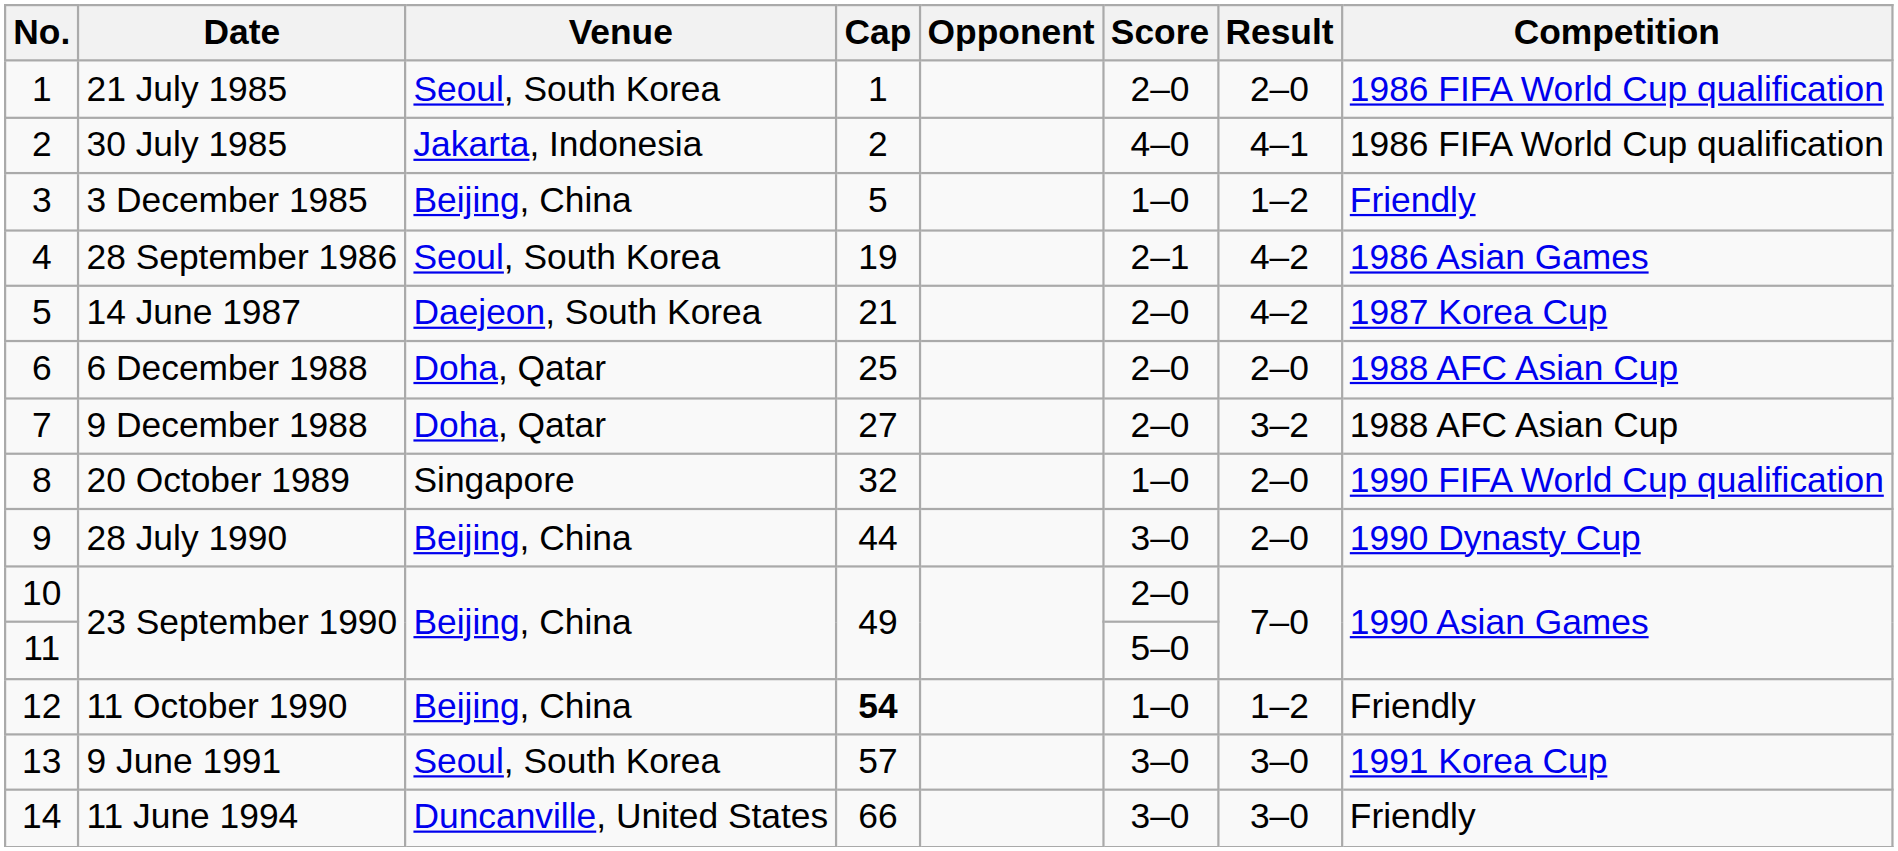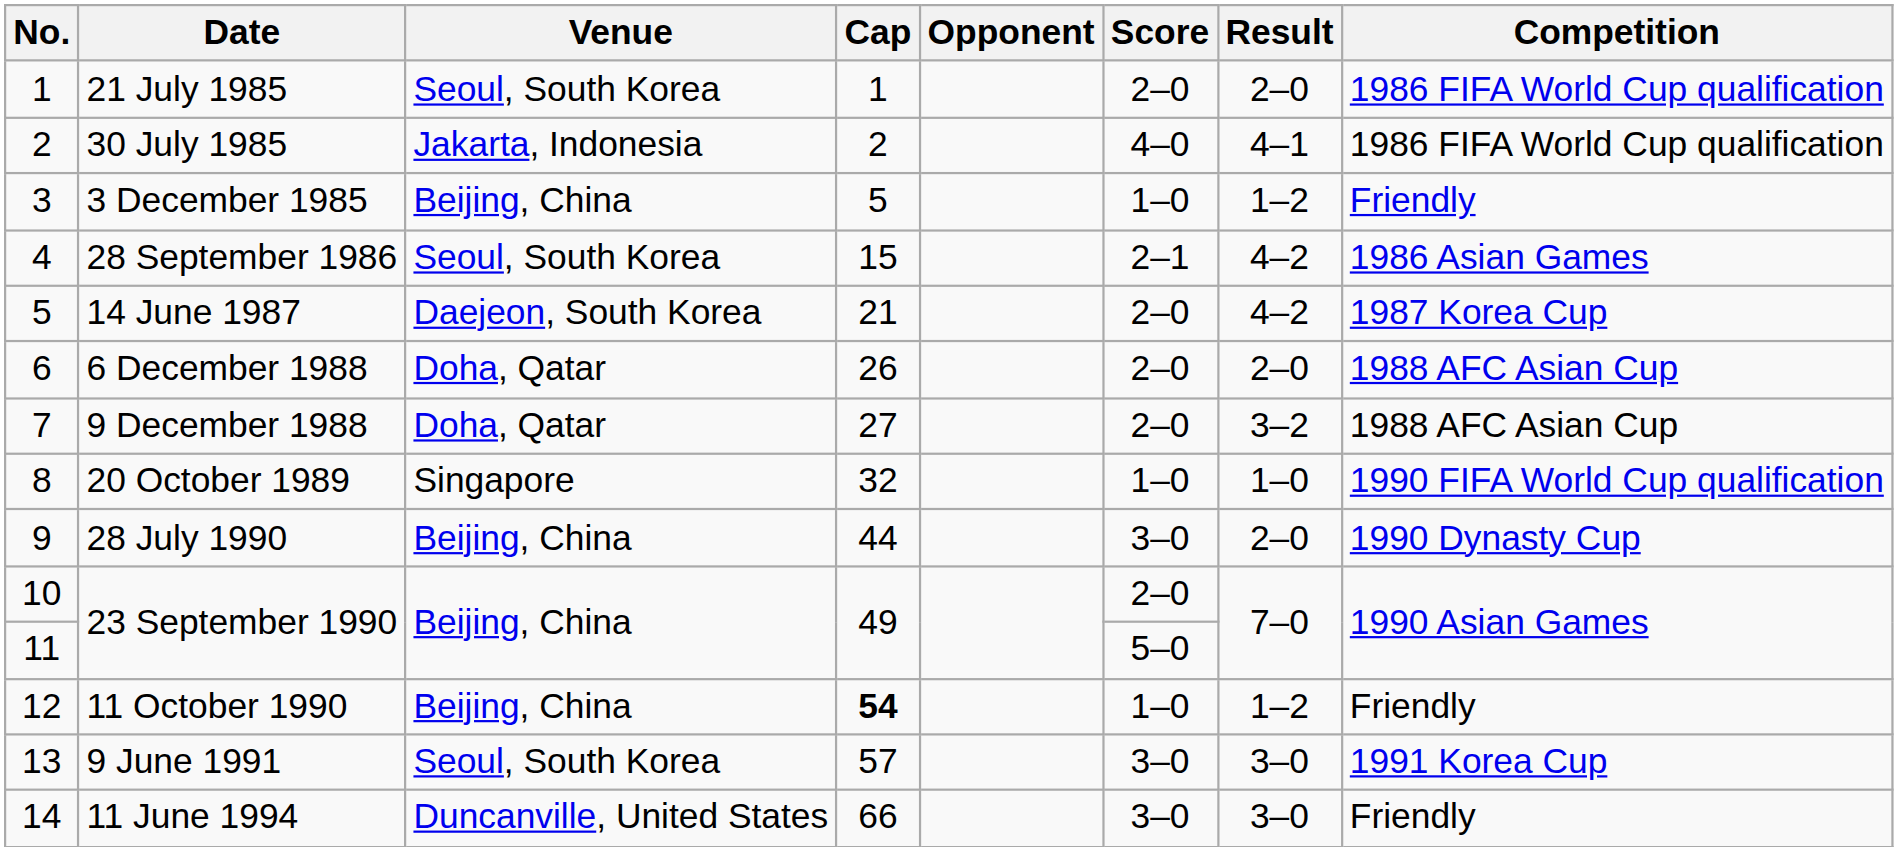 <table class="wikitable sortable">
 <tr>
 <th>No.</th>
 <th>Date</th>
 <th>Venue</th>
 <th>Cap</th>
 <th>Opponent</th>
 <th>Score</th>
 <th>Result</th>
 <th>Competition</th>
 </tr>
 <tr>
 <td align="center">1</td>
 <td>21 July 1985</td>
 <td><a href='#'>Seoul</a>, South Korea</td>
 <td align="center">1</td>
 <td></td>
 <td align="center">2–0</td>
 <td align="center">2–0</td>
 <td><a href='#'>1986 FIFA World Cup qualification</a></td>
 </tr>
 <tr>
 <td align="center">2</td>
 <td>30 July 1985</td>
 <td><a href='#'>Jakarta</a>, Indonesia</td>
 <td align="center">2</td>
 <td></td>
 <td align="center">4–0</td>
 <td align="center">4–1</td>
 <td>1986 FIFA World Cup qualification</td>
 </tr>
 <tr>
 <td align="center">3</td>
 <td>3 December 1985</td>
 <td><a href='#'>Beijing</a>, China</td>
 <td align="center">5</td>
 <td></td>
 <td align="center">1–0</td>
 <td align="center">1–2</td>
 <td><a href='#'>Friendly</a></td>
 </tr>
 <tr>
 <td align="center">4</td>
 <td>28 September 1986</td>
 <td><a href='#'>Seoul</a>, South Korea</td>
-<td align="center">19</td>
+<td align="center">15</td>
 <td></td>
 <td align="center">2–1</td>
 <td align="center">4–2</td>
 <td><a href='#'>1986 Asian Games</a></td>
 </tr>
 <tr>
 <td align="center">5</td>
 <td>14 June 1987</td>
 <td><a href='#'>Daejeon</a>, South Korea</td>
 <td align="center">21</td>
 <td></td>
 <td align="center">2–0</td>
 <td align="center">4–2</td>
 <td><a href='#'>1987 Korea Cup</a></td>
 </tr>
 <tr>
 <td align="center">6</td>
 <td>6 December 1988</td>
 <td><a href='#'>Doha</a>, Qatar</td>
-<td align="center">25</td>
+<td align="center">26</td>
 <td></td>
 <td align="center">2–0</td>
 <td align="center">2–0</td>
 <td><a href='#'>1988 AFC Asian Cup</a></td>
 </tr>
 <tr>
 <td align="center">7</td>
 <td>9 December 1988</td>
 <td><a href='#'>Doha</a>, Qatar</td>
 <td align="center">27</td>
 <td></td>
 <td align="center">2–0</td>
 <td align="center">3–2</td>
 <td>1988 AFC Asian Cup</td>
 </tr>
 <tr>
 <td align="center">8</td>
 <td>20 October 1989</td>
 <td>Singapore</td>
 <td align="center">32</td>
 <td></td>
 <td align="center">1–0</td>
-<td align="center">2–0</td>
+<td align="center">1–0</td>
 <td><a href='#'>1990 FIFA World Cup qualification</a></td>
 </tr>
 <tr>
 <td align="center">9</td>
 <td>28 July 1990</td>
 <td><a href='#'>Beijing</a>, China</td>
 <td align="center">44</td>
 <td></td>
 <td align="center">3–0</td>
 <td align="center">2–0</td>
 <td><a href='#'>1990 Dynasty Cup</a></td>
 </tr>
 <tr>
 <td align="center">10</td>
 <td rowspan="2">23 September 1990</td>
 <td rowspan="2"><a href='#'>Beijing</a>, China</td>
 <td align="center" rowspan="2">49</td>
 <td rowspan="2"></td>
 <td align="center">2–0</td>
 <td align="center" rowspan="2">7–0</td>
 <td rowspan="2"><a href='#'>1990 Asian Games</a></td>
 </tr>
 <tr>
 <td align="center">11</td>
 <td align="center">5–0</td>
 </tr>
 <tr>
 <td align="center">12</td>
 <td>11 October 1990</td>
 <td><a href='#'>Beijing</a>, China</td>
 <td align="center"><strong>54</strong></td>
 <td></td>
 <td align="center">1–0</td>
 <td align="center">1–2</td>
 <td>Friendly</td>
 </tr>
 <tr>
 <td align="center">13</td>
 <td>9 June 1991</td>
 <td><a href='#'>Seoul</a>, South Korea</td>
 <td align="center">57</td>
 <td></td>
 <td align="center">3–0</td>
 <td align="center">3–0</td>
 <td><a href='#'>1991 Korea Cup</a></td>
 </tr>
 <tr>
 <td align="center">14</td>
 <td>11 June 1994</td>
 <td><a href='#'>Duncanville</a>, United States</td>
 <td align="center">66</td>
 <td></td>
 <td align="center">3–0</td>
 <td align="center">3–0</td>
 <td>Friendly</td>
 </tr>
 </table>
